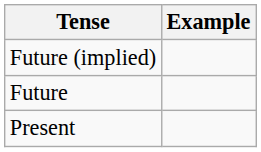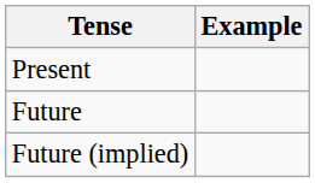 <table class="wikitable">
 <tr>
 <th>Tense</th>
 <th>Example</th>
 </tr>
 <tr>
-<td>Future (implied)</td>
+<td>Present</td>
 <td></td>
 </tr>
 <tr>
 <td>Future</td>
 <td></td>
 </tr>
 <tr>
-<td>Present</td>
+<td>Future (implied)</td>
 <td></td>
 </tr>
 </table>
